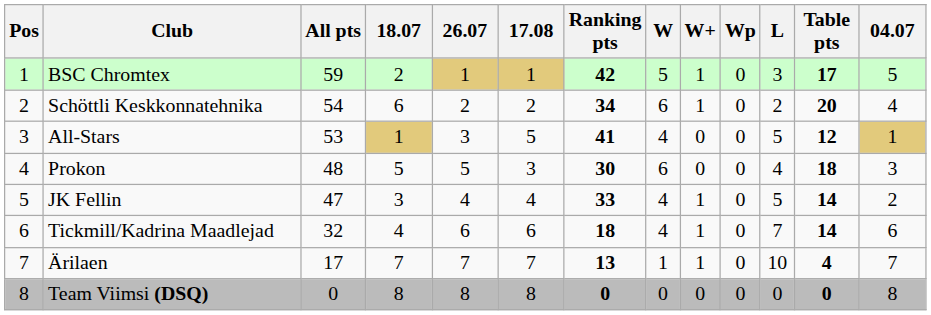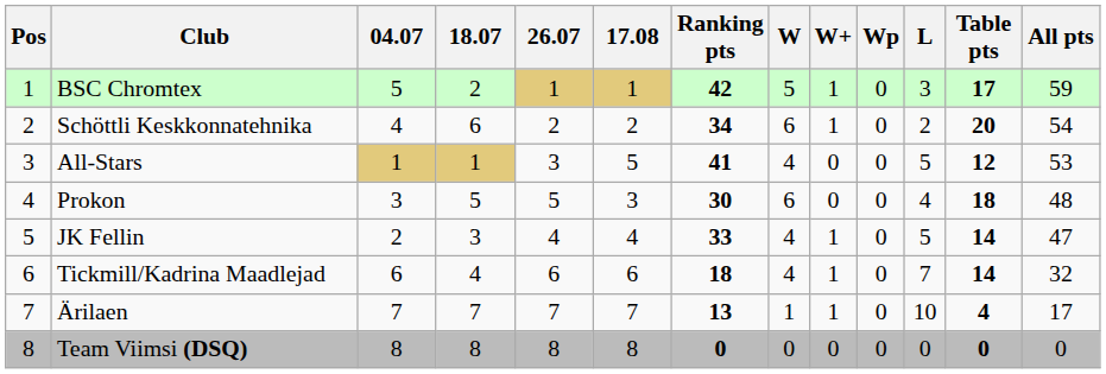 <table class="wikitable collapsed">
 <tr>
 <th width=20px>Pos</th>
 <th width=200px>Club</th>
-<th width=45px>All pts</th>
+<th width=46px>04.07</th>
 <th width=46px>18.07</th>
 <th width=46px>26.07</th>
 <th width=46px>17.08</th>
 <th width=20px>Ranking pts</th>
 <th width=20px>W</th>
 <th width=20px>W+</th>
 <th width=20px>Wp</th>
 <th width=20px>L</th>
 <th width=45px>Table pts</th>
-<th width=46px>04.07</th>
+<th width=45px>All pts</th>
 </tr>
 <tr align=center>
 <td style="background:#cfc">1</td>
 <td align=left style="background:#cfc">BSC Chromtex</td>
-<td style="background:#cfc">59</td>
+<td style="background:#cfc">5</td>
 <td style="background:#cfc">2</td>
 <td style="background:#e2ca7c">1</td>
 <td style="background:#e2ca7c">1</td>
 <td style="background:#cfc"><strong>42</strong></td>
 <td style="background:#cfc">5</td>
 <td style="background:#cfc">1</td>
 <td style="background:#cfc">0</td>
 <td style="background:#cfc">3</td>
 <td style="background:#cfc"><strong>17</strong></td>
-<td style="background:#cfc">5</td>
+<td style="background:#cfc">59</td>
 </tr>
 <tr align=center>
 <td>2</td>
 <td align=left>Schöttli Keskkonnatehnika</td>
-<td>54</td>
+<td>4</td>
 <td>6</td>
 <td>2</td>
 <td>2</td>
 <td><strong>34</strong></td>
 <td>6</td>
 <td>1</td>
 <td>0</td>
 <td>2</td>
 <td><strong>20</strong></td>
-<td>4</td>
+<td>54</td>
 </tr>
 <tr align=center>
 <td>3</td>
 <td align=left>All-Stars</td>
-<td>53</td>
+<td style="background:#e2ca7c">1</td>
 <td style="background:#e2ca7c">1</td>
 <td>3</td>
 <td>5</td>
 <td><strong>41</strong></td>
 <td>4</td>
 <td>0</td>
 <td>0</td>
 <td>5</td>
 <td><strong>12</strong></td>
-<td style="background:#e2ca7c">1</td>
+<td>53</td>
 </tr>
 <tr align=center>
 <td>4</td>
 <td align=left>Prokon</td>
-<td>48</td>
+<td>3</td>
 <td>5</td>
 <td>5</td>
 <td>3</td>
 <td><strong>30</strong></td>
 <td>6</td>
 <td>0</td>
 <td>0</td>
 <td>4</td>
 <td><strong>18</strong></td>
-<td>3</td>
+<td>48</td>
 </tr>
 <tr align=center>
 <td>5</td>
 <td align=left>JK Fellin</td>
-<td>47</td>
+<td>2</td>
 <td>3</td>
 <td>4</td>
 <td>4</td>
 <td><strong>33</strong></td>
 <td>4</td>
 <td>1</td>
 <td>0</td>
 <td>5</td>
 <td><strong>14</strong></td>
-<td>2</td>
+<td>47</td>
 </tr>
 <tr align=center>
 <td>6</td>
 <td align=left>Tickmill/Kadrina Maadlejad</td>
-<td>32</td>
+<td>6</td>
 <td>4</td>
 <td>6</td>
 <td>6</td>
 <td><strong>18</strong></td>
 <td>4</td>
 <td>1</td>
 <td>0</td>
 <td>7</td>
 <td><strong>14</strong></td>
-<td>6</td>
+<td>32</td>
 </tr>
 <tr align=center>
 <td>7</td>
 <td align=left>Ärilaen</td>
-<td>17</td>
+<td>7</td>
 <td>7</td>
 <td>7</td>
 <td>7</td>
 <td><strong>13</strong></td>
 <td>1</td>
 <td>1</td>
 <td>0</td>
 <td>10</td>
 <td><strong>4</strong></td>
-<td>7</td>
+<td>17</td>
 </tr>
 <tr align=center>
 <td style="background:#bbbbbb">8</td>
 <td align=left style="background:#bbbbbb">Team Viimsi <strong>(DSQ)</strong></td>
-<td style="background:#bbbbbb">0</td>
+<td style="background:#bbbbbb">8</td>
 <td style="background:#bbbbbb">8</td>
 <td style="background:#bbbbbb">8</td>
 <td style="background:#bbbbbb">8</td>
 <td style="background:#bbbbbb"><strong>0</strong></td>
 <td style="background:#bbbbbb">0</td>
 <td style="background:#bbbbbb">0</td>
 <td style="background:#bbbbbb">0</td>
 <td style="background:#bbbbbb">0</td>
 <td style="background:#bbbbbb"><strong>0</strong></td>
-<td style="background:#bbbbbb">8</td>
+<td style="background:#bbbbbb">0</td>
 </tr>
 </table>
